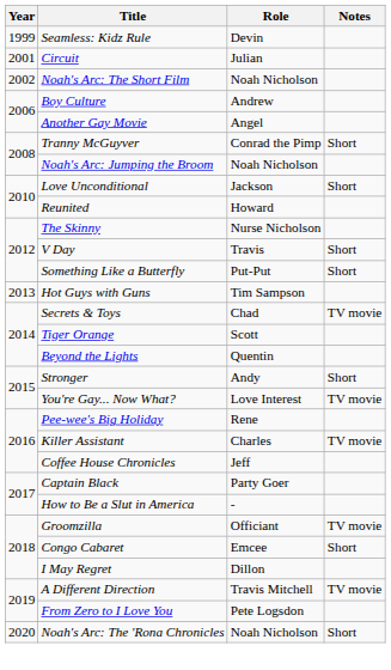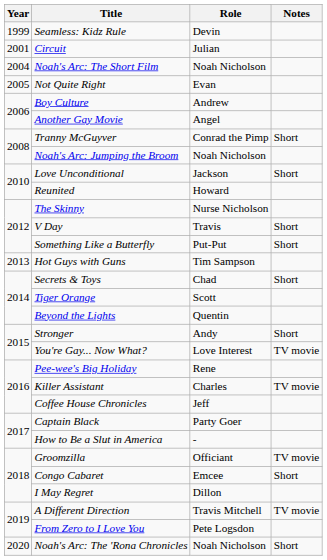 <table class="wikitable plainrowheaders sortable" style="margin-right: 0;">
 <tr>
 <th>Year</th>
 <th>Title</th>
 <th>Role</th>
 <th>Notes</th>
 </tr>
 <tr>
 <td>1999</td>
 <td><em>Seamless: Kidz Rule</em></td>
 <td>Devin</td>
 <td></td>
 </tr>
 <tr>
 <td>2001</td>
 <td><em><a href='#'>Circuit</a></em></td>
 <td>Julian</td>
 <td></td>
 </tr>
 <tr>
-<td>2002</td>
+<td>2004</td>
 <td><em><a href='#'>Noah's Arc: The Short Film</a></em></td>
 <td>Noah Nicholson</td>
+<td></td>
+</tr>
+<tr>
+<td>2005</td>
+<td><em>Not Quite Right</em></td>
+<td>Evan</td>
 <td></td>
 </tr>
 <tr>
 <td rowspan=2>2006</td>
 <td><em><a href='#'>Boy Culture</a></em></td>
 <td>Andrew</td>
 <td></td>
 </tr>
 <tr>
 <td><em><a href='#'>Another Gay Movie</a></em></td>
 <td>Angel</td>
 <td></td>
 </tr>
 <tr>
 <td rowspan=2>2008</td>
 <td><em>Tranny McGuyver</em></td>
 <td>Conrad the Pimp</td>
 <td>Short</td>
 </tr>
 <tr>
 <td><em><a href='#'>Noah's Arc: Jumping the Broom</a></em></td>
 <td>Noah Nicholson</td>
 <td></td>
 </tr>
 <tr>
 <td rowspan=2>2010</td>
 <td><em>Love Unconditional</em></td>
 <td>Jackson</td>
 <td>Short</td>
 </tr>
 <tr>
 <td><em>Reunited</em></td>
 <td>Howard</td>
 <td></td>
 </tr>
 <tr>
 <td rowspan=3>2012</td>
 <td><em><a href='#'>The Skinny</a></em></td>
 <td>Nurse Nicholson</td>
 <td></td>
 </tr>
 <tr>
 <td><em>V Day</em></td>
 <td>Travis</td>
 <td>Short</td>
 </tr>
 <tr>
 <td><em>Something Like a Butterfly</em></td>
 <td>Put-Put</td>
 <td>Short</td>
 </tr>
 <tr>
 <td>2013</td>
 <td><em>Hot Guys with Guns</em></td>
 <td>Tim Sampson</td>
 <td></td>
 </tr>
 <tr>
 <td rowspan=3>2014</td>
 <td><em>Secrets & Toys</em></td>
 <td>Chad</td>
-<td>TV movie</td>
+<td>Short</td>
 </tr>
 <tr>
 <td><em><a href='#'>Tiger Orange</a></em></td>
 <td>Scott</td>
 <td></td>
 </tr>
 <tr>
 <td><em><a href='#'>Beyond the Lights</a></em></td>
 <td>Quentin</td>
 <td></td>
 </tr>
 <tr>
 <td rowspan=2>2015</td>
 <td><em>Stronger</em></td>
 <td>Andy</td>
 <td>Short</td>
 </tr>
 <tr>
 <td><em>You're Gay... Now What?</em></td>
 <td>Love Interest</td>
 <td>TV movie</td>
 </tr>
 <tr>
 <td rowspan=3>2016</td>
 <td><em><a href='#'>Pee-wee's Big Holiday</a></em></td>
 <td>Rene</td>
 <td></td>
 </tr>
 <tr>
 <td><em>Killer Assistant</em></td>
 <td>Charles</td>
 <td>TV movie</td>
 </tr>
 <tr>
 <td><em>Coffee House Chronicles</em></td>
 <td>Jeff</td>
 <td></td>
 </tr>
 <tr>
 <td rowspan=2>2017</td>
 <td><em>Captain Black</em></td>
 <td>Party Goer</td>
 <td></td>
 </tr>
 <tr>
 <td><em>How to Be a Slut in America</em></td>
 <td>-</td>
 <td></td>
 </tr>
 <tr>
 <td rowspan=3>2018</td>
 <td><em>Groomzilla</em></td>
 <td>Officiant</td>
 <td>TV movie</td>
 </tr>
 <tr>
 <td><em>Congo Cabaret</em></td>
 <td>Emcee</td>
 <td>Short</td>
 </tr>
 <tr>
 <td><em>I May Regret</em></td>
 <td>Dillon</td>
 <td></td>
 </tr>
 <tr>
 <td rowspan=2>2019</td>
 <td><em>A Different Direction</em></td>
 <td>Travis Mitchell</td>
 <td>TV movie</td>
 </tr>
 <tr>
 <td><em><a href='#'>From Zero to I Love You</a></em></td>
 <td>Pete Logsdon</td>
 <td></td>
 </tr>
 <tr>
 <td>2020</td>
 <td><em>Noah's Arc: The 'Rona Chronicles</em></td>
 <td>Noah Nicholson</td>
 <td>Short</td>
 </tr>
 </table>
